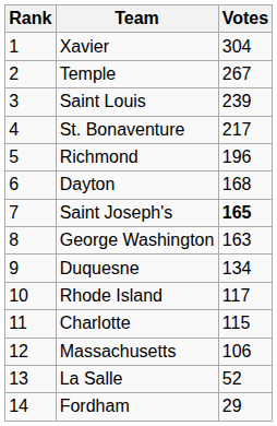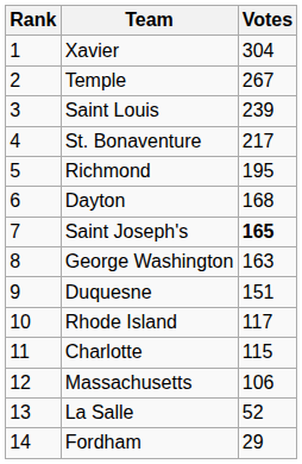 <table class=wikitable>
 <tr>
 <th>Rank</th>
 <th>Team</th>
 <th>Votes</th>
 </tr>
 <tr>
 <td>1</td>
 <td>Xavier</td>
 <td>304</td>
 </tr>
 <tr>
 <td>2</td>
 <td>Temple</td>
 <td>267</td>
 </tr>
 <tr>
 <td>3</td>
 <td>Saint Louis</td>
 <td>239</td>
 </tr>
 <tr>
 <td>4</td>
 <td>St. Bonaventure</td>
 <td>217</td>
 </tr>
 <tr>
 <td>5</td>
 <td>Richmond</td>
-<td>196</td>
+<td>195</td>
 </tr>
 <tr>
 <td>6</td>
 <td>Dayton</td>
 <td>168</td>
 </tr>
 <tr>
 <td>7</td>
 <td>Saint Joseph's</td>
 <td><strong>165</strong></td>
 </tr>
 <tr>
 <td>8</td>
 <td>George Washington</td>
 <td>163</td>
 </tr>
 <tr>
 <td>9</td>
 <td>Duquesne</td>
-<td>134</td>
+<td>151</td>
 </tr>
 <tr>
 <td>10</td>
 <td>Rhode Island</td>
 <td>117</td>
 </tr>
 <tr>
 <td>11</td>
 <td>Charlotte</td>
 <td>115</td>
 </tr>
 <tr>
 <td>12</td>
 <td>Massachusetts</td>
 <td>106</td>
 </tr>
 <tr>
 <td>13</td>
 <td>La Salle</td>
 <td>52</td>
 </tr>
 <tr>
 <td>14</td>
 <td>Fordham</td>
 <td>29</td>
 </tr>
 </table>
